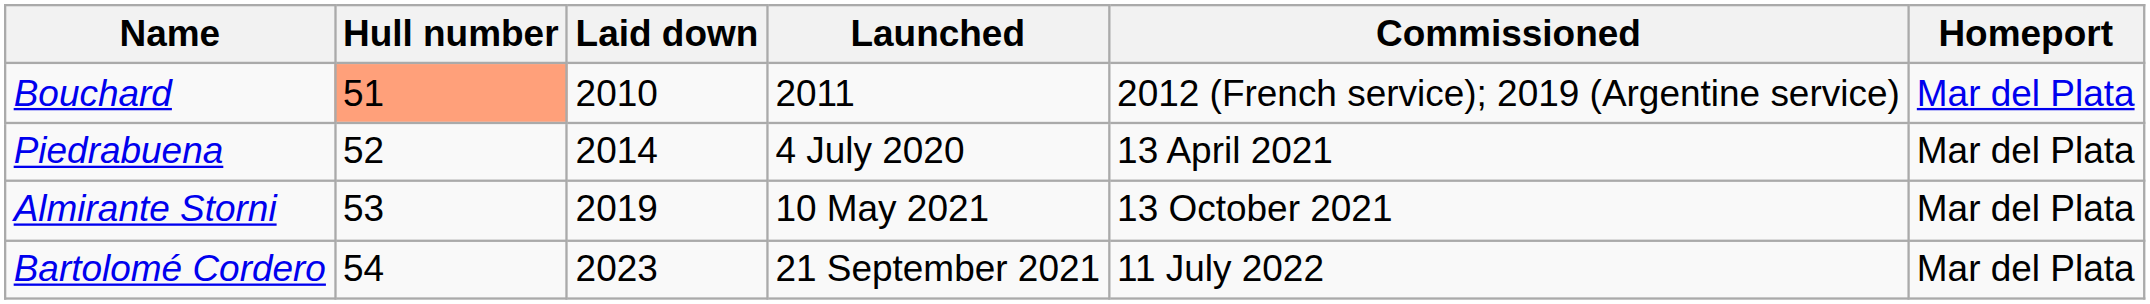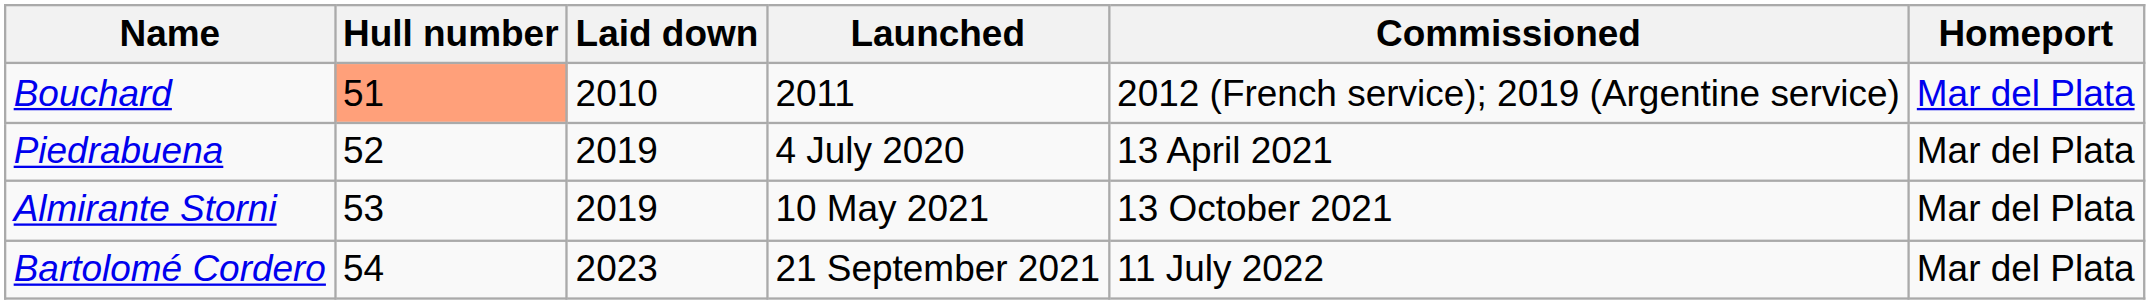 <table class=wikitable>
 <tr>
 <th>Name</th>
 <th>Hull number</th>
 <th>Laid down</th>
 <th>Launched</th>
 <th>Commissioned</th>
 <th>Homeport</th>
 </tr>
 <tr>
 <td><em><a href='#'>Bouchard</a></em></td>
 <td style="background: lightsalmon;">51</td>
 <td>2010</td>
 <td>2011</td>
 <td>2012 (French service); 2019 (Argentine service)</td>
 <td><a href='#'>Mar del Plata</a></td>
 </tr>
 <tr>
 <td><em><a href='#'>Piedrabuena</a></em></td>
 <td>52</td>
-<td>2014</td>
+<td>2019</td>
 <td>4 July 2020</td>
 <td>13 April 2021</td>
 <td>Mar del Plata</td>
 </tr>
 <tr>
 <td><em><a href='#'>Almirante Storni</a></em></td>
 <td>53</td>
 <td>2019</td>
 <td>10 May 2021</td>
 <td>13 October 2021</td>
 <td>Mar del Plata</td>
 </tr>
 <tr>
 <td><em><a href='#'>Bartolomé Cordero</a></em></td>
 <td>54</td>
 <td>2023</td>
 <td>21 September 2021</td>
 <td>11 July 2022</td>
 <td>Mar del Plata</td>
 </tr>
 </table>
